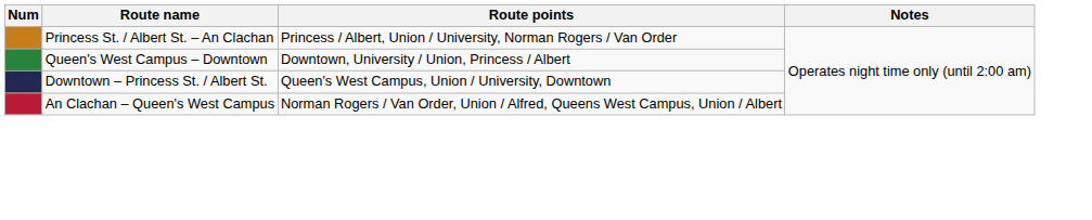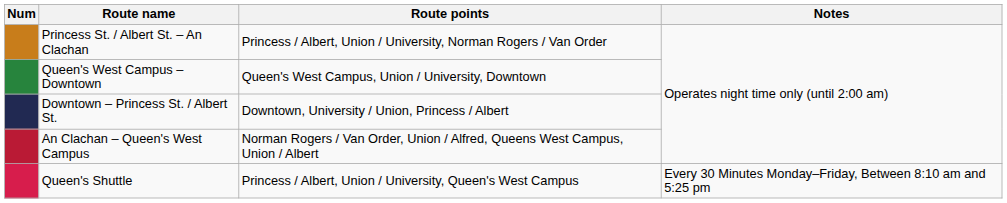 <table class="wikitable">
 <tr>
 <th>Num</th>
 <th>Route name</th>
 <th>Route points</th>
 <th>Notes</th>
 </tr>
 <tr>
 <td style="background:#c87d1b; text-align: center"></td>
 <td>Princess St. / Albert St. –  An Clachan</td>
 <td>Princess / Albert, Union / University, Norman Rogers / Van Order</td>
 <td rowspan="4">Operates night time only (until 2:00 am)</td>
 </tr>
 <tr>
 <td style="background:#27843d; text-align: center"></td>
 <td>Queen's West Campus – Downtown</td>
-<td>Downtown, University / Union, Princess / Albert</td>
+<td>Queen's West Campus, Union / University, Downtown</td>
 </tr>
 <tr>
 <td style="background:#212952; text-align: center"></td>
 <td>Downtown – Princess St. / Albert St.</td>
-<td>Queen's West Campus, Union / University, Downtown</td>
+<td>Downtown, University / Union, Princess / Albert</td>
 </tr>
 <tr>
 <td style="background:#ba1a35; text-align: center"></td>
 <td>An Clachan – Queen's West Campus</td>
 <td>Norman Rogers / Van Order, Union / Alfred, Queens West Campus, Union / Albert</td>
 </tr>
+<tr>
+<td style="background:#D71D4C; text-align: center"></td>
+<td>Queen's Shuttle</td>
+<td>Princess / Albert, Union / University, Queen's West Campus</td>
+<td>Every 30 Minutes Monday–Friday, Between 8:10 am  and  5:25 pm</td>
+</tr>
 </table>
